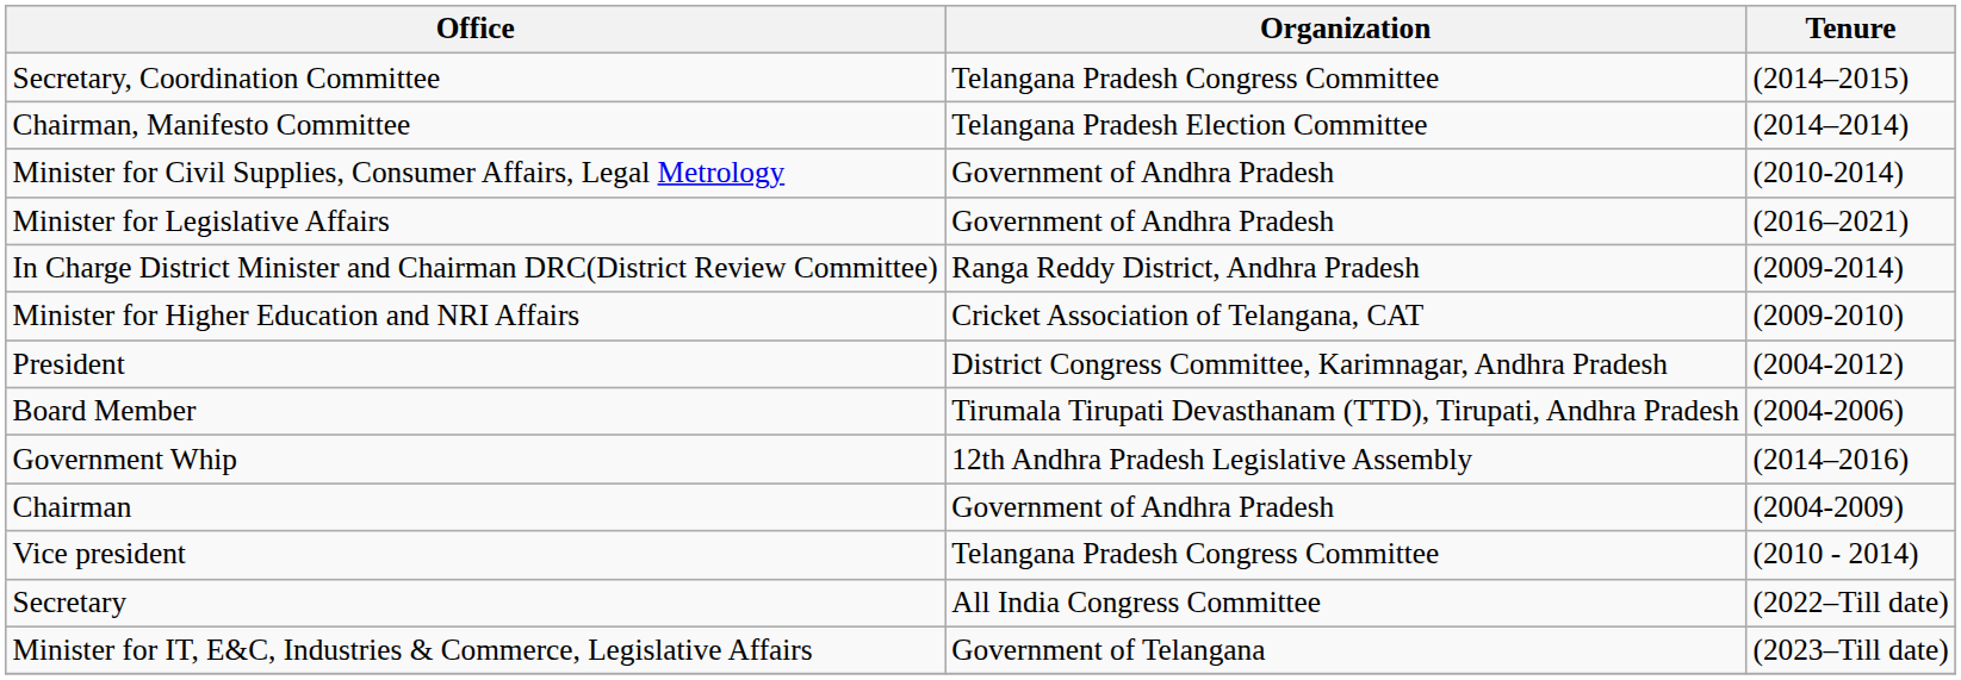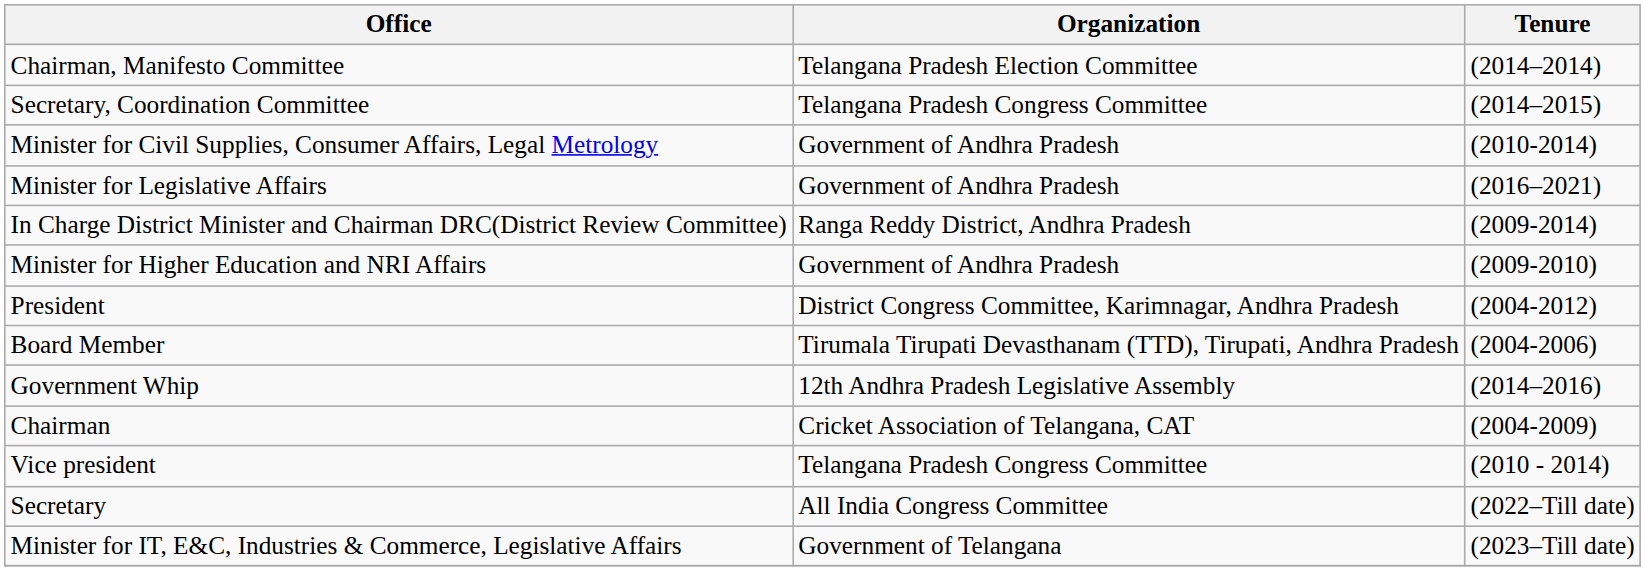 <table class="wikitable">
 <tr>
 <th><strong>Office</strong></th>
 <th><strong>Organization</strong></th>
 <th><strong>Tenure</strong></th>
 </tr>
 <tr>
+<td>Chairman, Manifesto Committee </td>
+<td>Telangana Pradesh Election Committee</td>
+<td>(2014–2014)</td>
+</tr>
+<tr>
 <td>Secretary, Coordination Committee</td>
 <td>Telangana Pradesh Congress Committee</td>
 <td>(2014–2015)</td>
-</tr>
-<tr>
-<td>Chairman, Manifesto Committee </td>
-<td>Telangana Pradesh Election Committee</td>
-<td>(2014–2014)</td>
 </tr>
 <tr>
 <td>Minister for Civil Supplies, Consumer Affairs, Legal <a href='#'>Metrology</a></td>
 <td>Government of Andhra Pradesh</td>
 <td>(2010-2014)</td>
 </tr>
 <tr>
 <td>Minister for Legislative Affairs</td>
 <td>Government of Andhra Pradesh</td>
 <td>(2016–2021)</td>
 </tr>
 <tr>
 <td>In Charge District Minister and Chairman DRC(District Review Committee)</td>
 <td>Ranga Reddy District, Andhra Pradesh</td>
 <td>(2009-2014)</td>
 </tr>
 <tr>
 <td>Minister for Higher Education and NRI Affairs</td>
-<td>Cricket Association of Telangana, CAT</td>
+<td>Government of Andhra Pradesh</td>
 <td>(2009-2010)</td>
 </tr>
 <tr>
 <td>President</td>
 <td>District Congress Committee, Karimnagar, Andhra Pradesh</td>
 <td>(2004-2012)</td>
 </tr>
 <tr>
 <td>Board Member</td>
 <td>Tirumala Tirupati Devasthanam (TTD), Tirupati, Andhra Pradesh</td>
 <td>(2004-2006)</td>
 </tr>
 <tr>
 <td>Government Whip</td>
 <td>12th Andhra Pradesh Legislative Assembly</td>
 <td>(2014–2016)</td>
 </tr>
 <tr>
 <td>Chairman</td>
-<td>Government of Andhra Pradesh</td>
+<td>Cricket Association of Telangana, CAT</td>
 <td>(2004-2009)</td>
 </tr>
 <tr>
 <td>Vice president</td>
 <td>Telangana Pradesh Congress Committee </td>
 <td>(2010 - 2014)</td>
 </tr>
 <tr>
 <td>Secretary</td>
 <td>All India Congress Committee </td>
 <td>(2022–Till date)</td>
 </tr>
 <tr>
 <td>Minister for IT, E&C, Industries & Commerce, Legislative Affairs</td>
 <td>Government of Telangana</td>
 <td>(2023–Till date)</td>
 </tr>
 <tr>
 </tr>
 </table>
